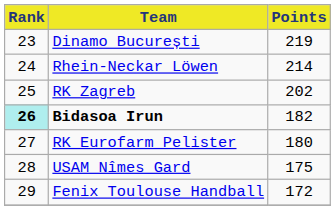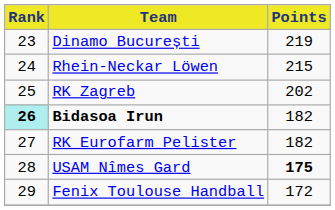 <table class="wikitable" style="text-align: center;">
 <tr>
 <th style="color:#24357B; background:#EFE925">Rank</th>
 <th style="color:#24357B; background:#EFE925">Team</th>
 <th style="color:#24357B; background:#EFE925">Points</th>
 </tr>
 <tr>
 <td>23</td>
 <td align=left> <a href='#'>Dinamo București</a></td>
 <td>219</td>
 </tr>
 <tr>
 <td>24</td>
 <td align=left> <a href='#'>Rhein-Neckar Löwen</a></td>
-<td>214</td>
+<td>215</td>
 </tr>
 <tr>
 <td>25</td>
 <td align=left> <a href='#'>RK Zagreb</a></td>
 <td>202</td>
 </tr>
 <tr>
 <td style="background: paleturquoise;"><strong>26</strong></td>
 <td align=left> <strong>Bidasoa Irun</strong></td>
 <td>182</td>
 </tr>
 <tr>
 <td>27</td>
 <td align=left> <a href='#'>RK Eurofarm Pelister</a></td>
-<td>180</td>
+<td>182</td>
 </tr>
 <tr>
 <td>28</td>
 <td align=left> <a href='#'>USAM Nîmes Gard</a></td>
-<td>175</td>
+<td><strong>175</strong></td>
 </tr>
 <tr>
 <td>29</td>
 <td align=left> <a href='#'>Fenix Toulouse Handball</a></td>
 <td>172</td>
 </tr>
 <tr>
 </tr>
 </table>
